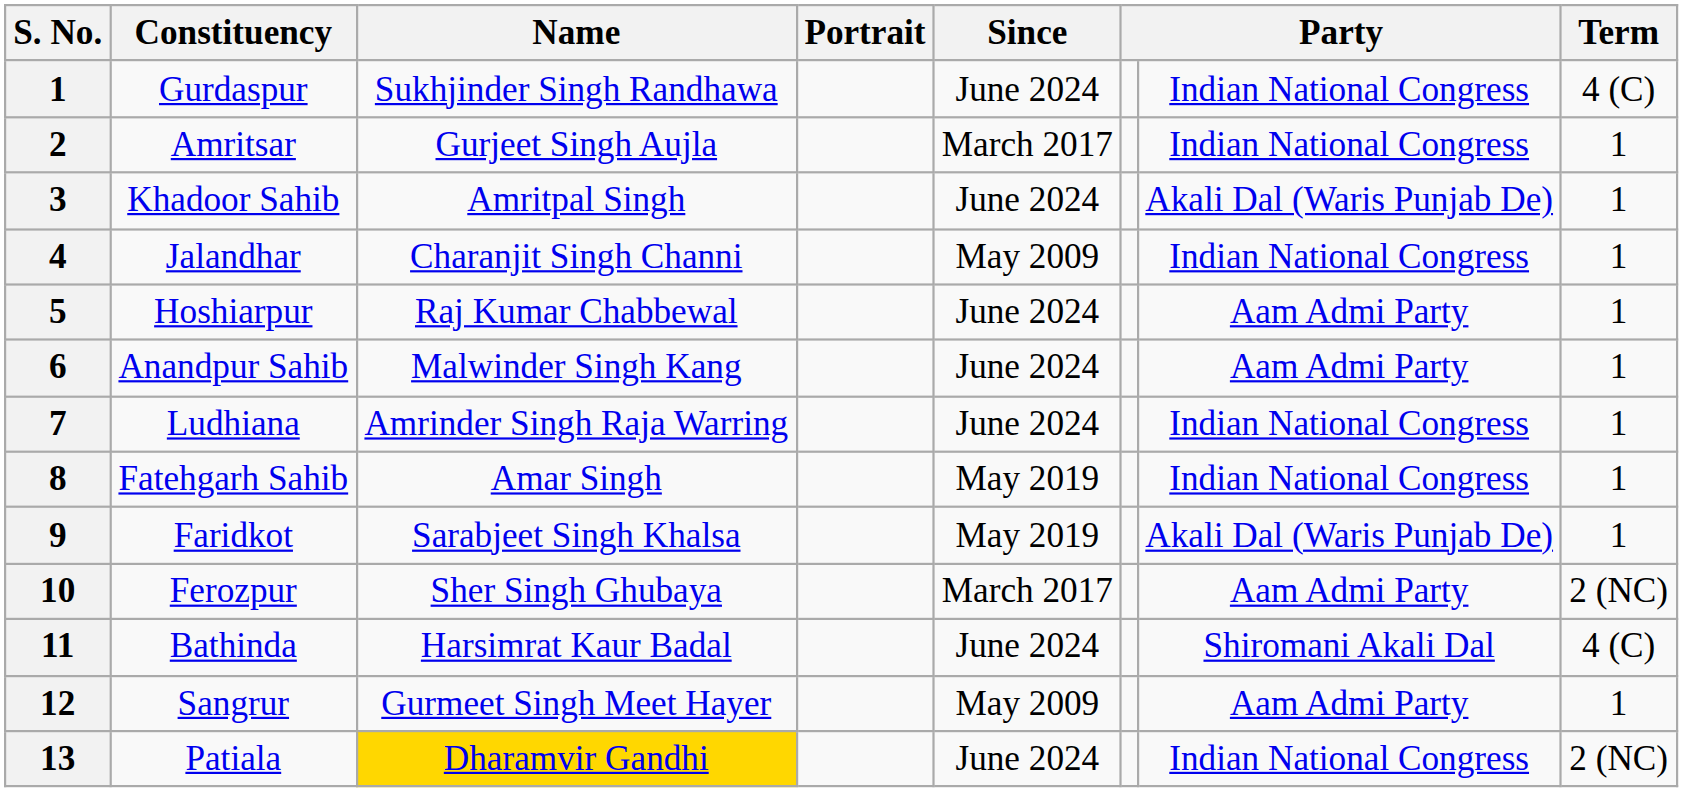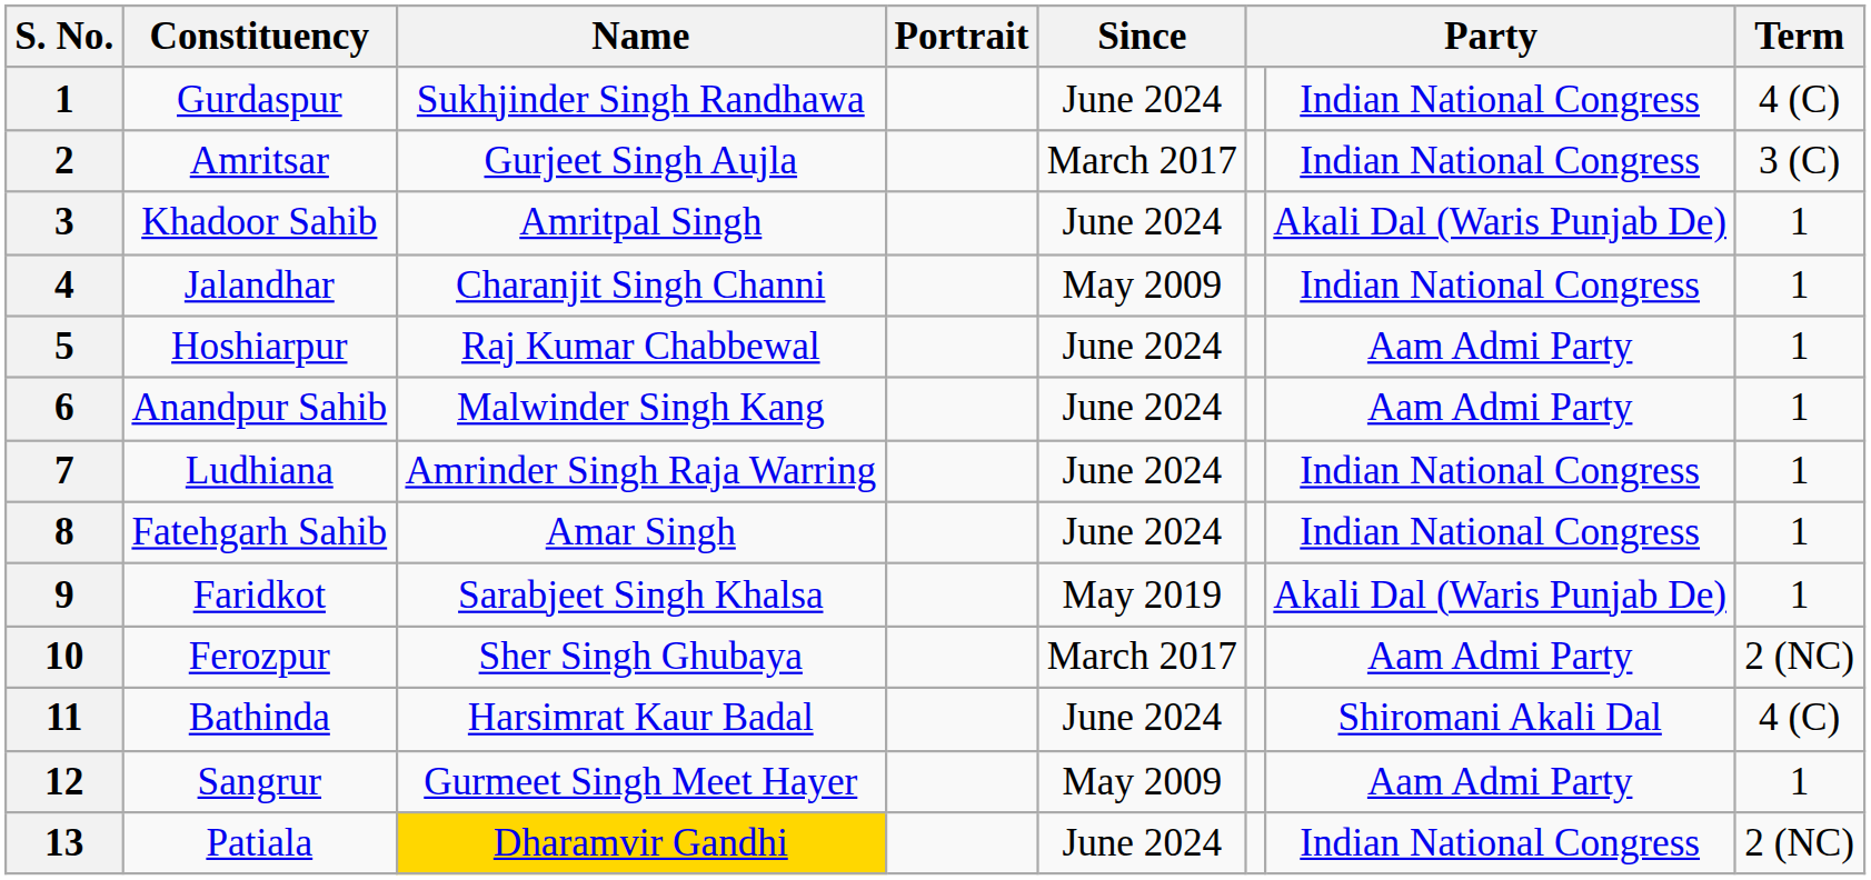 <table class="wikitable" style="text-align:center">
 <tr>
 <th>S. No.</th>
 <th>Constituency</th>
 <th>Name</th>
 <th>Portrait</th>
 <th>Since</th>
 <th colspan=2>Party</th>
 <th>Term</th>
 </tr>
 <tr>
 <th>1</th>
 <td><a href='#'>Gurdaspur</a></td>
 <td><a href='#'>Sukhjinder Singh Randhawa</a></td>
 <td></td>
 <td>June 2024</td>
 <td bgcolor=></td>
 <td><a href='#'>Indian National Congress</a></td>
 <td>4 (C)</td>
 </tr>
 <tr>
 <th>2</th>
 <td><a href='#'>Amritsar</a></td>
 <td><a href='#'>Gurjeet Singh Aujla</a></td>
 <td></td>
 <td>March 2017</td>
 <td bgcolor=></td>
 <td><a href='#'>Indian National Congress</a></td>
-<td>1</td>
+<td>3 (C)</td>
 </tr>
 <tr>
 <th>3</th>
 <td><a href='#'>Khadoor Sahib</a></td>
 <td><a href='#'>Amritpal Singh</a></td>
 <td></td>
 <td>June 2024</td>
 <td bgcolor=></td>
 <td><a href='#'>Akali Dal (Waris Punjab De)</a></td>
 <td>1</td>
 </tr>
 <tr>
 <th>4</th>
 <td><a href='#'>Jalandhar</a></td>
 <td><a href='#'>Charanjit Singh Channi</a></td>
 <td></td>
 <td>May 2009</td>
 <td bgcolor=></td>
 <td><a href='#'>Indian National Congress</a></td>
 <td>1</td>
 </tr>
 <tr>
 <th>5</th>
 <td><a href='#'>Hoshiarpur</a></td>
 <td><a href='#'>Raj Kumar Chabbewal</a></td>
 <td></td>
 <td>June 2024</td>
 <td bgcolor=></td>
 <td><a href='#'>Aam Admi Party</a></td>
 <td>1</td>
 </tr>
 <tr>
 <th>6</th>
 <td><a href='#'>Anandpur Sahib</a></td>
 <td><a href='#'>Malwinder Singh Kang</a></td>
 <td></td>
 <td>June 2024</td>
 <td bgcolor=></td>
 <td><a href='#'>Aam Admi Party</a></td>
 <td>1</td>
 </tr>
 <tr>
 <th>7</th>
 <td><a href='#'>Ludhiana</a></td>
 <td><a href='#'>Amrinder Singh Raja Warring</a></td>
 <td></td>
 <td>June 2024</td>
 <td bgcolor=></td>
 <td><a href='#'>Indian National Congress</a></td>
 <td>1</td>
 </tr>
 <tr>
 <th>8</th>
 <td><a href='#'>Fatehgarh Sahib</a></td>
 <td><a href='#'>Amar Singh</a></td>
 <td></td>
-<td>May 2019</td>
+<td>June 2024</td>
 <td bgcolor=></td>
 <td><a href='#'>Indian National Congress</a></td>
 <td>1</td>
 </tr>
 <tr>
 <th>9</th>
 <td><a href='#'>Faridkot</a></td>
 <td><a href='#'>Sarabjeet Singh Khalsa</a></td>
 <td></td>
 <td>May 2019</td>
 <td bgcolor=></td>
 <td><a href='#'>Akali Dal (Waris Punjab De)</a></td>
 <td>1</td>
 </tr>
 <tr>
 <th>10</th>
 <td><a href='#'>Ferozpur</a></td>
 <td><a href='#'>Sher Singh Ghubaya</a></td>
 <td></td>
 <td>March 2017</td>
 <td bgcolor=></td>
 <td><a href='#'>Aam Admi Party</a></td>
 <td>2 (NC)</td>
 </tr>
 <tr>
 <th>11</th>
 <td><a href='#'>Bathinda</a></td>
 <td><a href='#'>Harsimrat Kaur Badal</a></td>
 <td></td>
 <td>June 2024</td>
 <td bgcolor=></td>
 <td><a href='#'>Shiromani Akali Dal</a></td>
 <td>4 (C)</td>
 </tr>
 <tr>
 <th>12</th>
 <td><a href='#'>Sangrur</a></td>
 <td><a href='#'>Gurmeet Singh Meet Hayer</a></td>
 <td></td>
 <td>May 2009</td>
 <td bgcolor=></td>
 <td><a href='#'>Aam Admi Party</a></td>
 <td>1</td>
 </tr>
 <tr>
 <th>13</th>
 <td><a href='#'>Patiala</a></td>
 <td style="background: gold;"><a href='#'>Dharamvir Gandhi</a></td>
 <td></td>
 <td>June 2024</td>
 <td bgcolor=></td>
 <td><a href='#'>Indian National Congress</a></td>
 <td>2 (NC)</td>
 </tr>
 </table>
